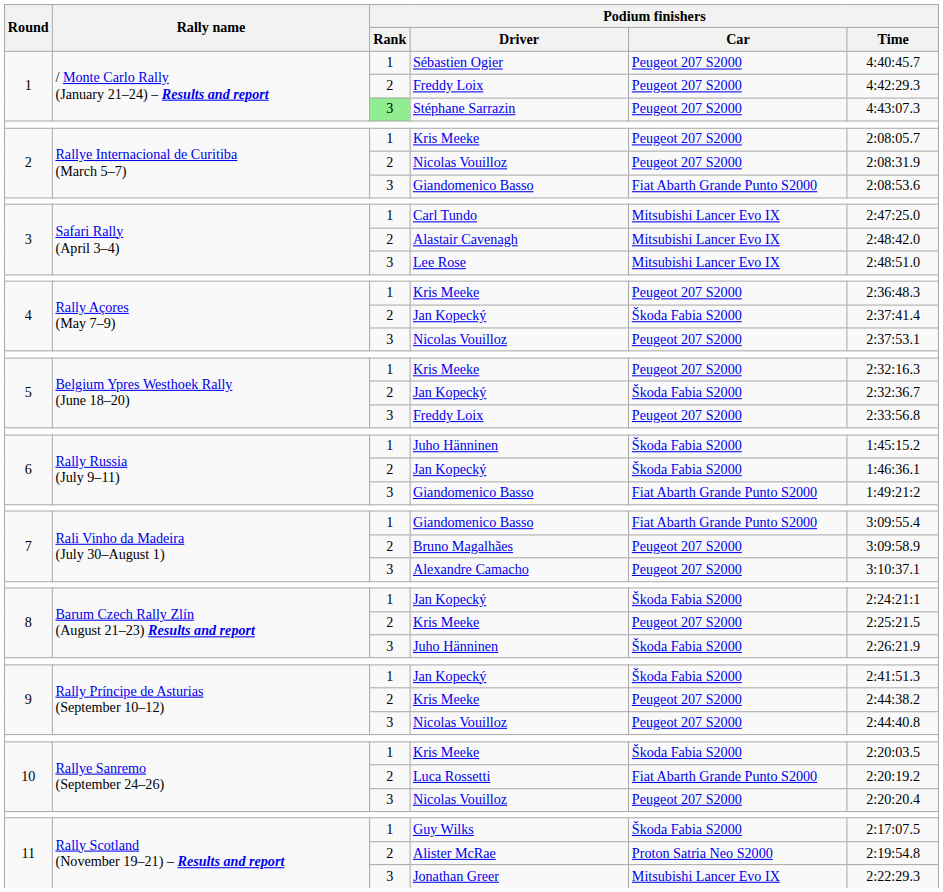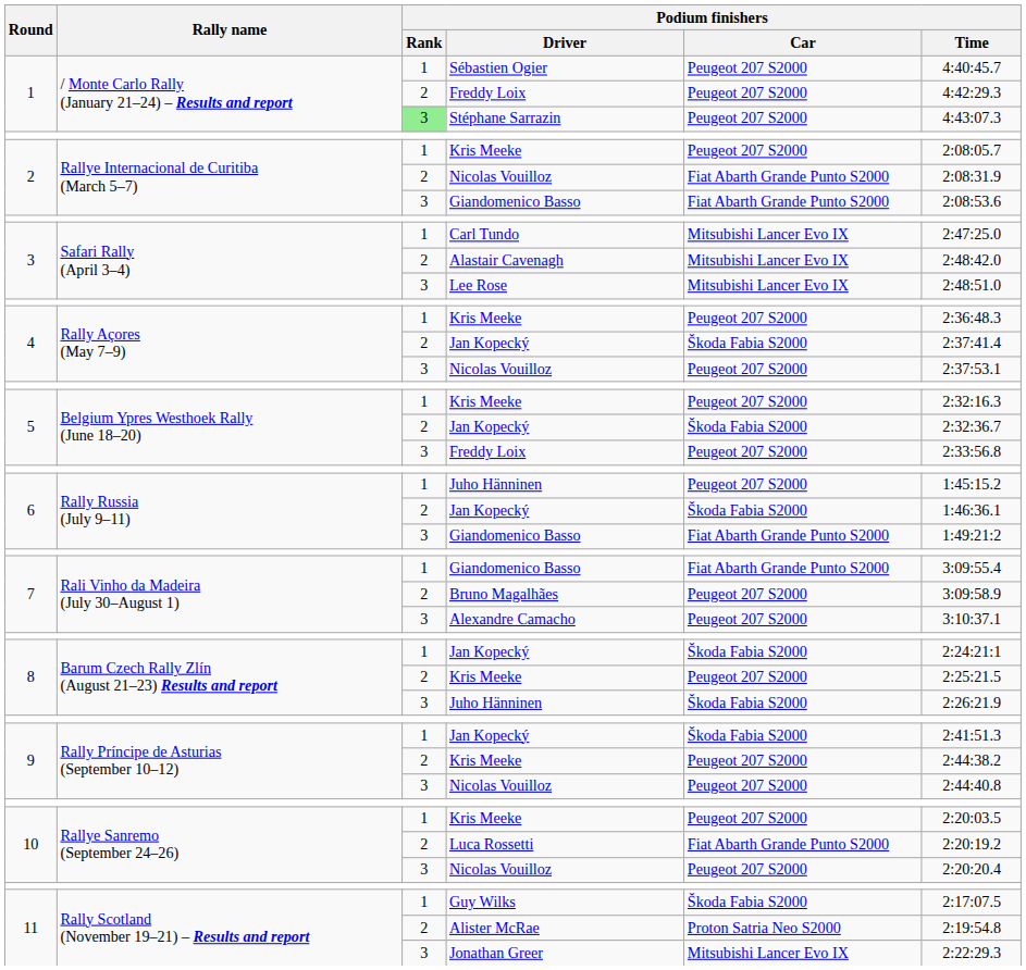 <table class="wikitable" style="font-size:85%;">
 <tr>
 <th rowspan=2>Round</th>
 <th style="width:22em" rowspan=2>Rally name</th>
 <th colspan=4>Podium finishers</th>
 </tr>
 <tr>
 <th>Rank</th>
 <th style="width:15em">Driver</th>
 <th style="width:15em">Car</th>
 <th style="width:6em">Time</th>
 </tr>
 <tr>
 <td rowspan=3 align=center>1</td>
 <td rowspan=3>/ <a href='#'>Monte Carlo Rally</a><br>(January 21–24) – <strong><em><a href='#'>Results and report</a></em></strong></td>
 <td align=center>1</td>
 <td> <a href='#'>Sébastien Ogier</a></td>
 <td><a href='#'>Peugeot 207 S2000</a></td>
 <td align=center>4:40:45.7</td>
 </tr>
 <tr>
 <td align=center>2</td>
 <td> <a href='#'>Freddy Loix</a></td>
 <td><a href='#'>Peugeot 207 S2000</a></td>
 <td align=center>4:42:29.3</td>
 </tr>
 <tr>
 <td align=center style="background: lightgreen;">3</td>
 <td> <a href='#'>Stéphane Sarrazin</a></td>
 <td><a href='#'>Peugeot 207 S2000</a></td>
 <td align=center>4:43:07.3</td>
 </tr>
 <tr style="background:white;">
 <td colspan="6"></td>
 </tr>
 <tr>
 <td rowspan=3 align=center>2</td>
 <td rowspan=3> <a href='#'>Rallye Internacional de Curitiba</a><br>(March 5–7)</td>
 <td align=center>1</td>
 <td> <a href='#'>Kris Meeke</a></td>
 <td><a href='#'>Peugeot 207 S2000</a></td>
 <td align=center>2:08:05.7</td>
 </tr>
 <tr>
 <td align=center>2</td>
 <td> <a href='#'>Nicolas Vouilloz</a></td>
-<td><a href='#'>Peugeot 207 S2000</a></td>
+<td><a href='#'>Fiat Abarth Grande Punto S2000</a></td>
 <td align=center>2:08:31.9</td>
 </tr>
 <tr>
 <td align=center>3</td>
 <td> <a href='#'>Giandomenico Basso</a></td>
 <td><a href='#'>Fiat Abarth Grande Punto S2000</a></td>
 <td align=center>2:08:53.6</td>
 </tr>
 <tr style="background:white;">
 <td colspan="6"></td>
 </tr>
 <tr>
 <td rowspan=3 align=center>3</td>
 <td rowspan=3> <a href='#'>Safari Rally</a><br>(April 3–4)</td>
 <td align=center>1</td>
 <td> <a href='#'>Carl Tundo</a></td>
 <td><a href='#'>Mitsubishi Lancer Evo IX</a></td>
 <td align=center>2:47:25.0</td>
 </tr>
 <tr>
 <td align=center>2</td>
 <td> <a href='#'>Alastair Cavenagh</a></td>
 <td><a href='#'>Mitsubishi Lancer Evo IX</a></td>
 <td align=center>2:48:42.0</td>
 </tr>
 <tr>
 <td align=center>3</td>
 <td> <a href='#'>Lee Rose</a></td>
 <td><a href='#'>Mitsubishi Lancer Evo IX</a></td>
 <td align=center>2:48:51.0</td>
 </tr>
 <tr style="background:white;">
 <td colspan="6"></td>
 </tr>
 <tr>
 <td rowspan=3 align=center>4</td>
 <td rowspan=3> <a href='#'>Rally Açores</a><br>(May 7–9)</td>
 <td align=center>1</td>
 <td> <a href='#'>Kris Meeke</a></td>
 <td><a href='#'>Peugeot 207 S2000</a></td>
 <td align=center>2:36:48.3</td>
 </tr>
 <tr>
 <td align=center>2</td>
 <td> <a href='#'>Jan Kopecký</a></td>
 <td><a href='#'>Škoda Fabia S2000</a></td>
 <td align=center>2:37:41.4</td>
 </tr>
 <tr>
 <td align=center>3</td>
 <td> <a href='#'>Nicolas Vouilloz</a></td>
 <td><a href='#'>Peugeot 207 S2000</a></td>
 <td align=center>2:37:53.1</td>
 </tr>
 <tr style="background:white;">
 <td colspan="6"></td>
 </tr>
 <tr>
 <td rowspan=3 align=center>5</td>
 <td rowspan=3> <a href='#'>Belgium Ypres Westhoek Rally</a><br>(June 18–20)</td>
 <td align=center>1</td>
 <td> <a href='#'>Kris Meeke</a></td>
 <td><a href='#'>Peugeot 207 S2000</a></td>
 <td align=center>2:32:16.3</td>
 </tr>
 <tr>
 <td align=center>2</td>
 <td> <a href='#'>Jan Kopecký</a></td>
 <td><a href='#'>Škoda Fabia S2000</a></td>
 <td align=center>2:32:36.7</td>
 </tr>
 <tr>
 <td align=center>3</td>
 <td> <a href='#'>Freddy Loix</a></td>
 <td><a href='#'>Peugeot 207 S2000</a></td>
 <td align=center>2:33:56.8</td>
 </tr>
 <tr style="background:white;">
 <td colspan="6"></td>
 </tr>
 <tr>
 <td rowspan=3 align=center>6</td>
 <td rowspan=3> <a href='#'>Rally Russia</a><br>(July 9–11)</td>
 <td align=center>1</td>
 <td> <a href='#'>Juho Hänninen</a></td>
-<td><a href='#'>Škoda Fabia S2000</a></td>
+<td><a href='#'>Peugeot 207 S2000</a></td>
 <td align=center>1:45:15.2</td>
 </tr>
 <tr>
 <td align=center>2</td>
 <td> <a href='#'>Jan Kopecký</a></td>
 <td><a href='#'>Škoda Fabia S2000</a></td>
 <td align=center>1:46:36.1</td>
 </tr>
 <tr>
 <td align=center>3</td>
 <td> <a href='#'>Giandomenico Basso</a></td>
 <td><a href='#'>Fiat Abarth Grande Punto S2000</a></td>
 <td align=center>1:49:21:2</td>
 </tr>
 <tr style="background:white;">
 <td colspan="6"></td>
 </tr>
 <tr>
 <td rowspan=3 align=center>7</td>
 <td rowspan=3> <a href='#'>Rali Vinho da Madeira</a><br>(July 30–August 1)</td>
 <td align=center>1</td>
 <td> <a href='#'>Giandomenico Basso</a></td>
 <td><a href='#'>Fiat Abarth Grande Punto S2000</a></td>
 <td align=center>3:09:55.4</td>
 </tr>
 <tr>
 <td align=center>2</td>
 <td> <a href='#'>Bruno Magalhães</a></td>
 <td><a href='#'>Peugeot 207 S2000</a></td>
 <td align=center>3:09:58.9</td>
 </tr>
 <tr>
 <td align=center>3</td>
 <td> <a href='#'>Alexandre Camacho</a></td>
 <td><a href='#'>Peugeot 207 S2000</a></td>
 <td align=center>3:10:37.1</td>
 </tr>
 <tr style="background:white;">
 <td colspan="6"></td>
 </tr>
 <tr>
 <td rowspan=3 align=center>8</td>
 <td rowspan=3> <a href='#'>Barum Czech Rally Zlín</a><br>(August 21–23) <strong><em><a href='#'>Results and report</a></em></strong></td>
 <td align=center>1</td>
 <td> <a href='#'>Jan Kopecký</a></td>
 <td><a href='#'>Škoda Fabia S2000</a></td>
 <td align=center>2:24:21:1</td>
 </tr>
 <tr>
 <td align=center>2</td>
 <td> <a href='#'>Kris Meeke</a></td>
 <td><a href='#'>Peugeot 207 S2000</a></td>
 <td align=center>2:25:21.5</td>
 </tr>
 <tr>
 <td align=center>3</td>
 <td> <a href='#'>Juho Hänninen</a></td>
 <td><a href='#'>Škoda Fabia S2000</a></td>
 <td align=center>2:26:21.9</td>
 </tr>
 <tr style="background:white;">
 <td colspan="6"></td>
 </tr>
 <tr>
 <td rowspan=3 align=center>9</td>
 <td rowspan=3> <a href='#'>Rally Príncipe de Asturias</a><br>(September 10–12)</td>
 <td align=center>1</td>
 <td> <a href='#'>Jan Kopecký</a></td>
 <td><a href='#'>Škoda Fabia S2000</a></td>
 <td align=center>2:41:51.3</td>
 </tr>
 <tr>
 <td align=center>2</td>
 <td> <a href='#'>Kris Meeke</a></td>
 <td><a href='#'>Peugeot 207 S2000</a></td>
 <td align=center>2:44:38.2</td>
 </tr>
 <tr>
 <td align=center>3</td>
 <td> <a href='#'>Nicolas Vouilloz</a></td>
 <td><a href='#'>Peugeot 207 S2000</a></td>
 <td align=center>2:44:40.8</td>
 </tr>
 <tr style="background:white;">
 <td colspan="6"></td>
 </tr>
 <tr>
 <td rowspan=3 align=center>10</td>
 <td rowspan=3> <a href='#'>Rallye Sanremo</a><br>(September 24–26)</td>
 <td align=center>1</td>
 <td> <a href='#'>Kris Meeke</a></td>
-<td><a href='#'>Škoda Fabia S2000</a></td>
+<td><a href='#'>Peugeot 207 S2000</a></td>
 <td align=center>2:20:03.5</td>
 </tr>
 <tr>
 <td align=center>2</td>
 <td> <a href='#'>Luca Rossetti</a></td>
 <td><a href='#'>Fiat Abarth Grande Punto S2000</a></td>
 <td align=center>2:20:19.2</td>
 </tr>
 <tr>
 <td align=center>3</td>
 <td> <a href='#'>Nicolas Vouilloz</a></td>
 <td><a href='#'>Peugeot 207 S2000</a></td>
 <td align=center>2:20:20.4</td>
 </tr>
 <tr style="background:white;">
 <td colspan="6"></td>
 </tr>
 <tr>
 <td rowspan=3 align=center>11</td>
 <td rowspan=3> <a href='#'>Rally Scotland</a><br>(November 19–21) – <strong><em><a href='#'>Results and report</a></em></strong></td>
 <td align=center>1</td>
 <td> <a href='#'>Guy Wilks</a></td>
 <td><a href='#'>Škoda Fabia S2000</a></td>
 <td align=center>2:17:07.5</td>
 </tr>
 <tr>
 <td align=center>2</td>
 <td> <a href='#'>Alister McRae</a></td>
 <td><a href='#'>Proton Satria Neo S2000</a></td>
 <td align=center>2:19:54.8</td>
 </tr>
 <tr>
 <td align=center>3</td>
 <td> <a href='#'>Jonathan Greer</a></td>
 <td><a href='#'>Mitsubishi Lancer Evo IX</a></td>
 <td align=center>2:22:29.3</td>
 </tr>
 </table>
